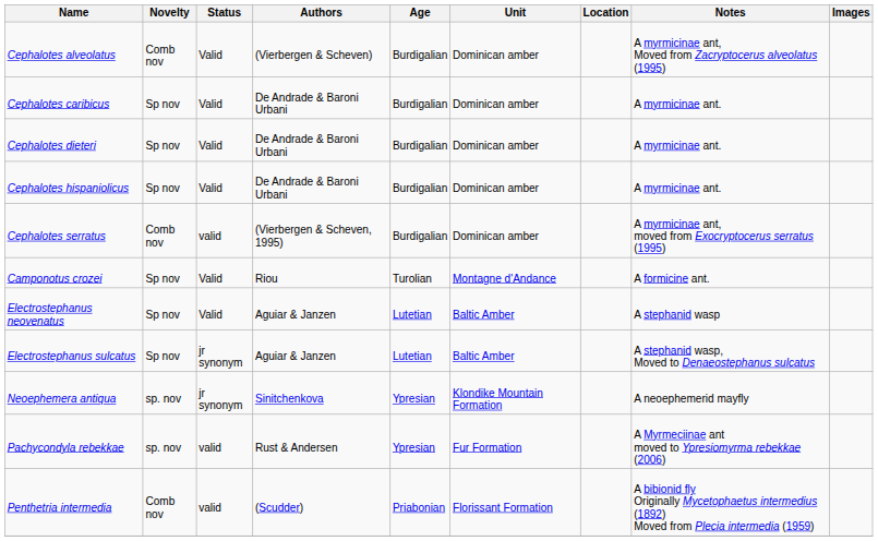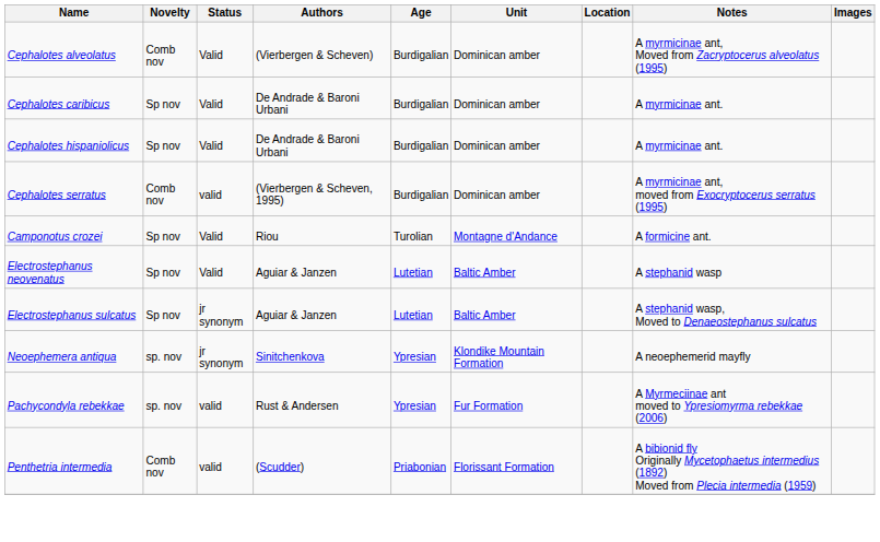 <table class="wikitable sortable" align="center" width="100%">
 <tr>
 <th>Name</th>
 <th>Novelty</th>
 <th>Status</th>
 <th>Authors</th>
 <th>Age</th>
 <th>Unit</th>
 <th>Location</th>
 <th>Notes</th>
 <th>Images</th>
 </tr>
 <tr>
 <td><br><em><a href='#'>Cephalotes alveolatus</a></em></td>
 <td><br>Comb nov</td>
 <td><br>Valid</td>
 <td><br>(Vierbergen & Scheven)</td>
 <td><br>Burdigalian</td>
 <td><br>Dominican amber</td>
 <td><br></td>
 <td><br>A <a href='#'>myrmicinae</a> ant,<br> Moved from <em><a href='#'>Zacryptocerus alveolatus</a></em> (<a href='#'>1995</a>)</td>
 <td><br></td>
 </tr>
 <tr>
 <td><br><em><a href='#'>Cephalotes caribicus</a></em></td>
-<td><br>Sp nov</td>
-<td><br>Valid</td>
-<td><br>De Andrade & Baroni Urbani</td>
-<td><br>Burdigalian</td>
-<td><br>Dominican amber</td>
-<td><br></td>
-<td><br>A <a href='#'>myrmicinae</a> ant.</td>
-<td><br></td>
-</tr>
-<tr>
-<td><br><em><a href='#'>Cephalotes dieteri</a></em></td>
 <td><br>Sp nov</td>
 <td><br>Valid</td>
 <td><br>De Andrade & Baroni Urbani</td>
 <td><br>Burdigalian</td>
 <td><br>Dominican amber</td>
 <td><br></td>
 <td><br>A <a href='#'>myrmicinae</a> ant.</td>
 <td><br></td>
 </tr>
 <tr>
 <td><br><em><a href='#'>Cephalotes hispaniolicus</a></em></td>
 <td><br>Sp nov</td>
 <td><br>Valid</td>
 <td><br>De Andrade & Baroni Urbani</td>
 <td><br>Burdigalian</td>
 <td><br>Dominican amber</td>
 <td><br></td>
 <td><br>A <a href='#'>myrmicinae</a> ant.</td>
 <td><br></td>
 </tr>
 <tr>
 <td><br><em><a href='#'>Cephalotes serratus</a></em></td>
 <td><br>Comb nov</td>
 <td><br>valid</td>
 <td><br>(Vierbergen & Scheven, 1995)</td>
 <td><br>Burdigalian</td>
 <td><br>Dominican amber</td>
 <td><br></td>
 <td><br>A <a href='#'>myrmicinae</a> ant,<br> moved from <em><a href='#'>Exocryptocerus serratus</a></em> (<a href='#'>1995</a>)</td>
 <td><br></td>
 </tr>
 <tr>
 <td><br><em><a href='#'>Camponotus crozei</a></em></td>
 <td><br>Sp nov</td>
 <td><br>Valid</td>
 <td><br>Riou</td>
 <td><br>Turolian</td>
 <td><br><a href='#'>Montagne d'Andance</a></td>
 <td><br></td>
 <td><br>A <a href='#'>formicine</a> ant.</td>
 <td><br></td>
 </tr>
 <tr>
 <td><br><em><a href='#'>Electrostephanus neovenatus</a></em></td>
 <td><br>Sp nov</td>
 <td><br>Valid</td>
 <td><br>Aguiar & Janzen</td>
 <td><br><a href='#'>Lutetian</a></td>
 <td><br><a href='#'>Baltic Amber</a></td>
 <td><br></td>
 <td><br>A <a href='#'>stephanid</a> wasp</td>
 <td></td>
 </tr>
 <tr>
 <td><br><em><a href='#'>Electrostephanus sulcatus</a></em></td>
 <td><br>Sp nov</td>
 <td><br>jr synonym</td>
 <td><br>Aguiar & Janzen</td>
 <td><br><a href='#'>Lutetian</a></td>
 <td><br><a href='#'>Baltic Amber</a></td>
 <td><br></td>
 <td><br>A <a href='#'>stephanid</a> wasp,<br> Moved to <em><a href='#'>Denaeostephanus sulcatus</a></em></td>
 <td></td>
 </tr>
 <tr>
 <td><br><em><a href='#'>Neoephemera antiqua</a></em></td>
 <td><br>sp. nov</td>
 <td><br>jr synonym</td>
 <td><br><a href='#'>Sinitchenkova</a></td>
 <td><br><a href='#'>Ypresian</a></td>
 <td><br><a href='#'>Klondike Mountain Formation</a></td>
 <td><br></td>
 <td><br>A neoephemerid mayfly</td>
 <td><br></td>
 </tr>
 <tr>
 <td><br><em><a href='#'>Pachycondyla rebekkae</a></em></td>
 <td><br>sp. nov</td>
 <td><br>valid</td>
 <td><br>Rust & Andersen</td>
 <td><br><a href='#'>Ypresian</a></td>
 <td><br><a href='#'>Fur Formation</a></td>
 <td><br></td>
 <td><br>A <a href='#'>Myrmeciinae</a> ant<br> moved to <em><a href='#'>Ypresiomyrma rebekkae</a></em> (<a href='#'>2006</a>)</td>
 <td><br></td>
 </tr>
 <tr>
 <td><br><em><a href='#'>Penthetria intermedia</a></em></td>
 <td><br>Comb nov</td>
 <td><br>valid</td>
 <td><br>(<a href='#'>Scudder</a>)</td>
 <td><br><a href='#'>Priabonian</a></td>
 <td><br><a href='#'>Florissant Formation</a></td>
 <td><br><br></td>
 <td><br>A <a href='#'>bibionid fly</a><br> Originally <em><a href='#'>Mycetophaetus intermedius</a></em> (<a href='#'>1892</a>)<br> Moved from <em><a href='#'>Plecia intermedia</a></em> (<a href='#'>1959</a>)</td>
 <td></td>
 </tr>
 <tr>
 </tr>
 </table>
